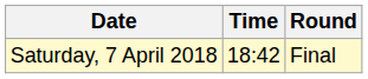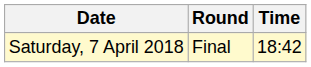 <table class="wikitable">
 <tr>
 <th>Date</th>
+<th>Round</th>
 <th>Time</th>
-<th>Round</th>
 </tr>
 <tr>
 <td style=background:lemonchiffon>Saturday, 7 April 2018</td>
+<td style=background:lemonchiffon>Final</td>
 <td style=background:lemonchiffon>18:42</td>
-<td style=background:lemonchiffon>Final</td>
 </tr>
 </table>
